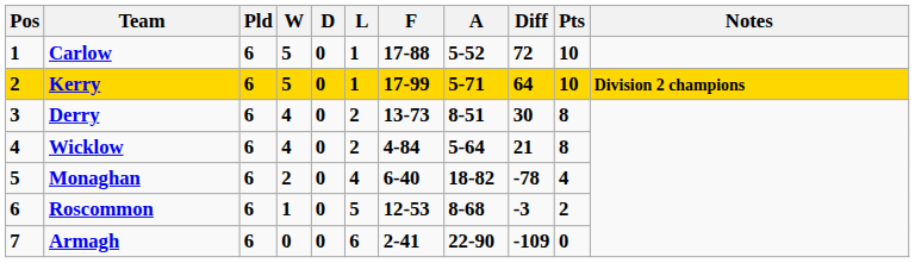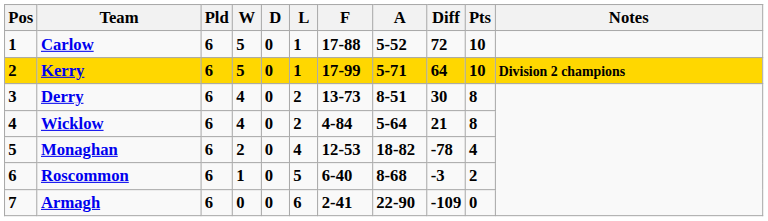 <table class="wikitable" style="text-align: centre;">
 <tr>
 <th width=20>Pos</th>
 <th width=150>Team</th>
 <th width=20>Pld</th>
 <th width=20>W</th>
 <th width=20>D</th>
 <th width=20>L</th>
 <th width=45>F</th>
 <th width=45>A</th>
 <th width=20>Diff</th>
 <th width=20>Pts</th>
 <th width=250>Notes</th>
 </tr>
 <tr style>
 <td><strong>1</strong></td>
 <td align=left><strong> <a href='#'>Carlow</a> </strong></td>
 <td><strong>6</strong></td>
 <td><strong>5</strong></td>
 <td><strong>0</strong></td>
 <td><strong>1</strong></td>
 <td><strong>17-88</strong></td>
 <td><strong>5-52</strong></td>
 <td><strong>72</strong></td>
 <td><strong>10</strong></td>
 </tr>
 <tr style="background:gold;">
 <td><strong>2</strong></td>
 <td align=left><strong> <a href='#'>Kerry</a> </strong></td>
 <td><strong>6</strong></td>
 <td><strong>5</strong></td>
 <td><strong>0</strong></td>
 <td><strong>1</strong></td>
 <td><strong>17-99</strong></td>
 <td><strong>5-71</strong></td>
 <td><strong>64</strong></td>
 <td><strong>10</strong></td>
 <td><strong><small> Division 2 champions</small></strong></td>
 </tr>
 <tr style>
 <td><strong>3</strong></td>
 <td align=left><strong> <a href='#'>Derry</a> </strong></td>
 <td><strong>6</strong></td>
 <td><strong>4</strong></td>
 <td><strong>0</strong></td>
 <td><strong>2</strong></td>
 <td><strong>13-73</strong></td>
 <td><strong>8-51</strong></td>
 <td><strong>30</strong></td>
 <td><strong>8</strong></td>
 </tr>
 <tr style>
 <td><strong>4</strong></td>
 <td align=left><strong> <a href='#'>Wicklow</a> </strong></td>
 <td><strong>6</strong></td>
 <td><strong>4</strong></td>
 <td><strong>0</strong></td>
 <td><strong>2</strong></td>
 <td><strong>4-84</strong></td>
 <td><strong>5-64</strong></td>
 <td><strong>21</strong></td>
 <td><strong>8</strong></td>
 </tr>
 <tr style>
 <td><strong>5</strong></td>
 <td align=left><strong> <a href='#'>Monaghan</a> </strong></td>
 <td><strong>6</strong></td>
 <td><strong>2</strong></td>
 <td><strong>0</strong></td>
 <td><strong>4</strong></td>
-<td><strong>6-40</strong></td>
+<td><strong>12-53</strong></td>
 <td><strong>18-82</strong></td>
 <td><strong>-78</strong></td>
 <td><strong>4</strong></td>
 </tr>
 <tr style>
 <td><strong>6</strong></td>
 <td align=left><strong> <a href='#'>Roscommon</a> </strong></td>
 <td><strong>6</strong></td>
 <td><strong>1</strong></td>
 <td><strong>0</strong></td>
 <td><strong>5</strong></td>
-<td><strong>12-53</strong></td>
+<td><strong>6-40</strong></td>
 <td><strong>8-68</strong></td>
 <td><strong>-3</strong></td>
 <td><strong>2</strong></td>
 </tr>
 <tr style>
 <td><strong>7</strong></td>
 <td align=left><strong> <a href='#'>Armagh</a> </strong></td>
 <td><strong>6</strong></td>
 <td><strong>0</strong></td>
 <td><strong>0</strong></td>
 <td><strong>6</strong></td>
 <td><strong>2-41</strong></td>
 <td><strong>22-90</strong></td>
 <td><strong>-109</strong></td>
 <td><strong>0</strong></td>
 </tr>
 </table>
